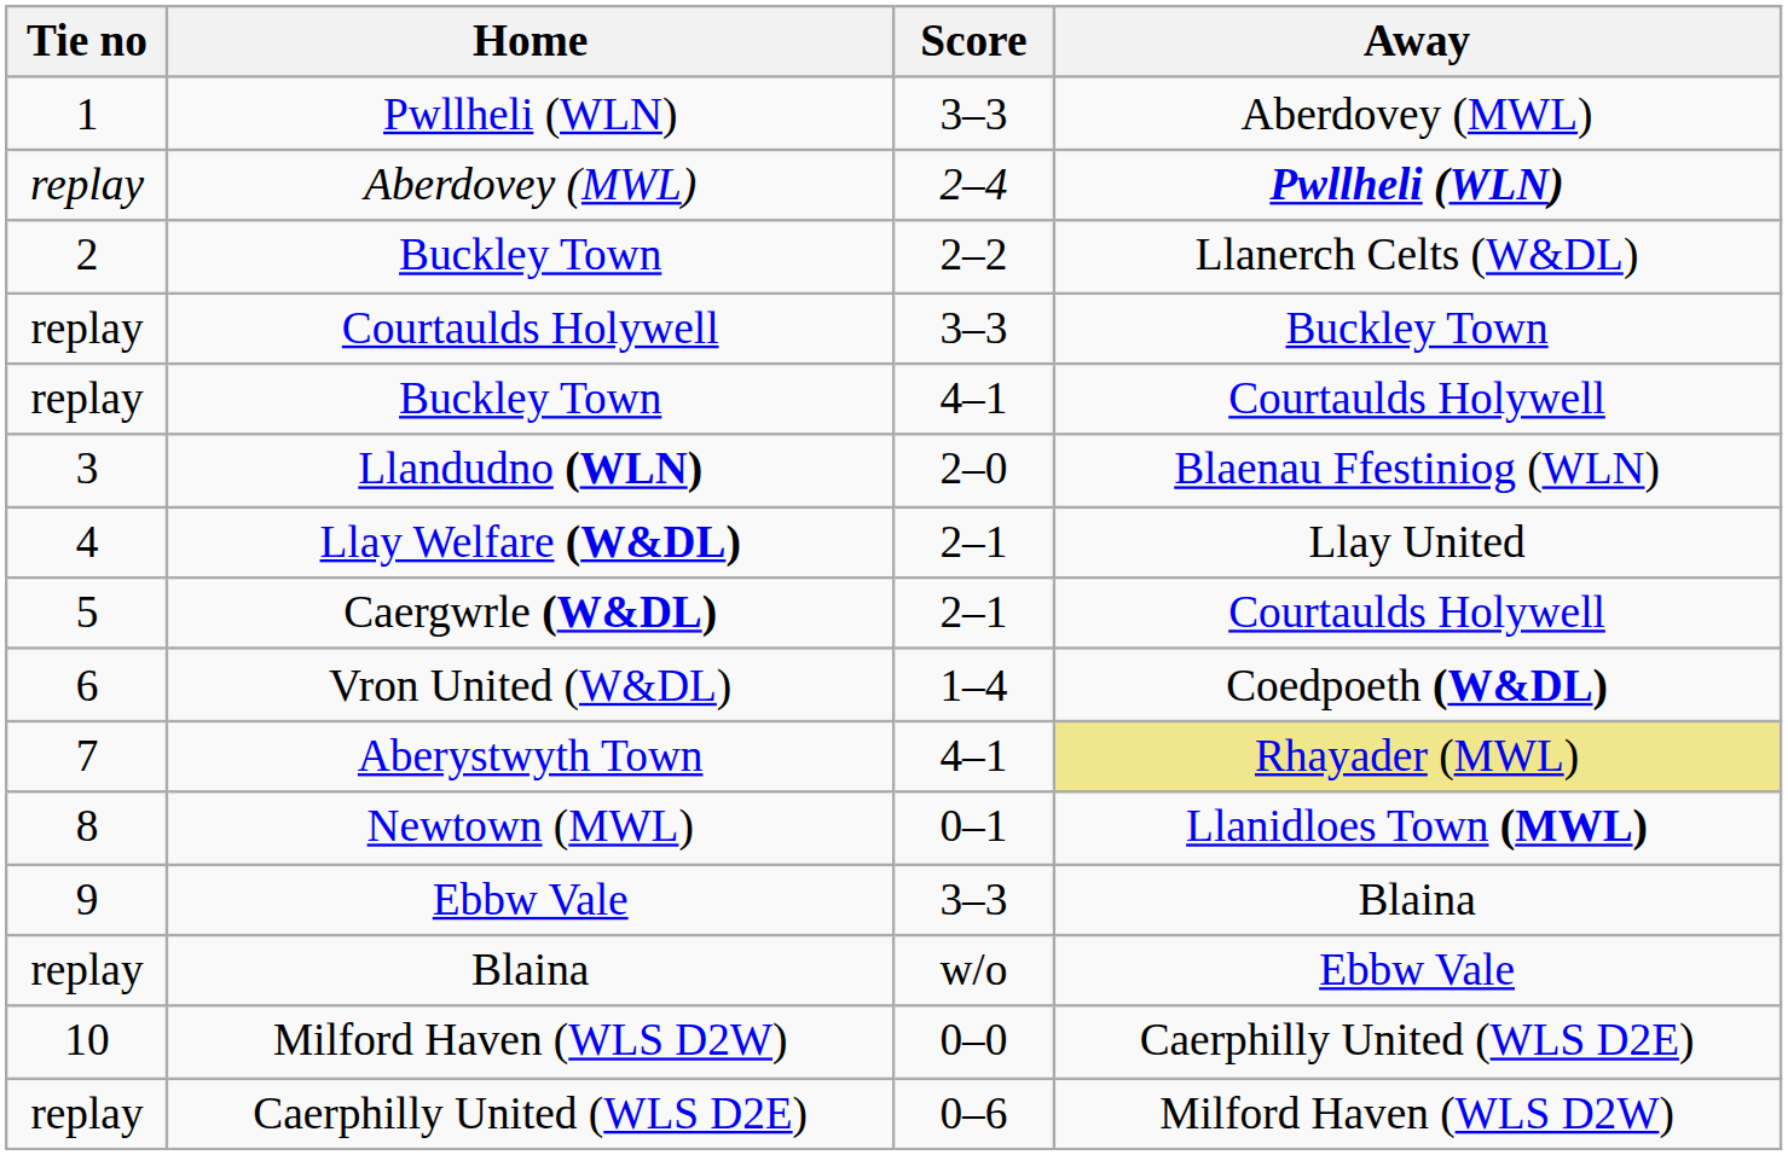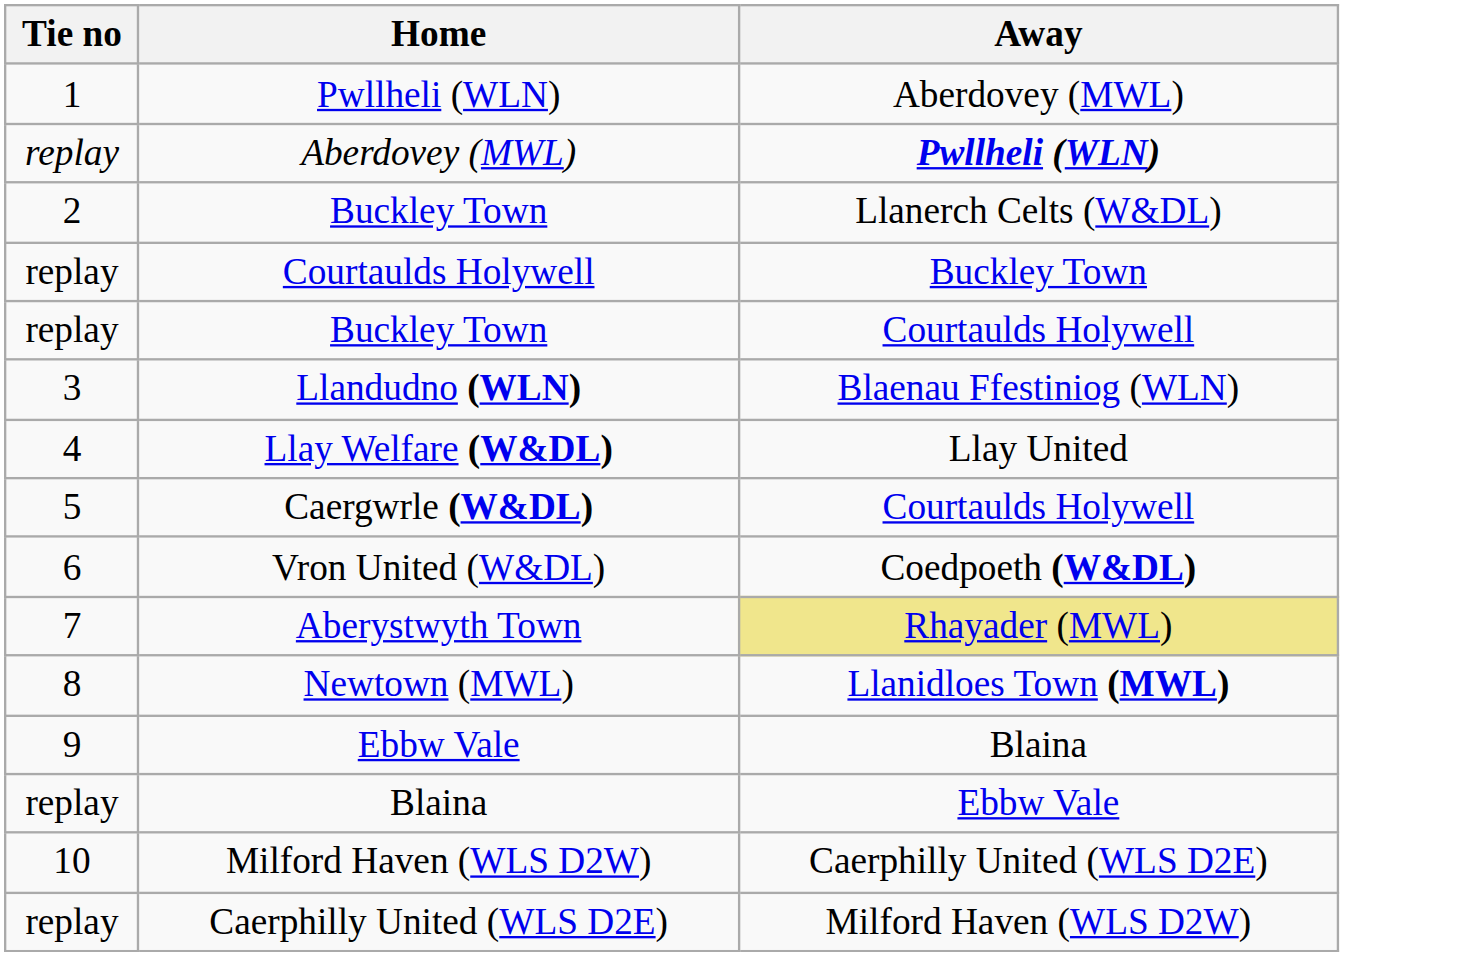 <table class="wikitable" style="text-align:center">
 <tr>
 <th width=50>Tie no</th>
 <th width=250>Home</th>
-<th width=50>Score</th>
 <th width=250>Away</th>
 </tr>
 <tr>
 <td>1</td>
 <td><a href='#'>Pwllheli</a> (<a href='#'>WLN</a>)</td>
-<td>3–3</td>
 <td>Aberdovey (<a href='#'>MWL</a>)</td>
 </tr>
 <tr>
 <td><em>replay</em></td>
 <td><em>Aberdovey (<a href='#'>MWL</a>)</em></td>
-<td><em>2–4</em></td>
 <td><strong><em><a href='#'>Pwllheli</a><strong> (<a href='#'>WLN</a>)<em></td>
 </tr>
 <tr>
 <td>2</td>
 <td><a href='#'>Buckley Town</a></td>
-<td>2–2</td>
 <td>Llanerch Celts (<a href='#'>W&DL</a>)</td>
 </tr>
 <tr>
 <td></em>replay<em></td>
 <td></em><a href='#'>Courtaulds Holywell</a><em></td>
-<td></em>3–3<em></td>
 <td></em><a href='#'>Buckley Town</a><em></td>
 </tr>
 <tr>
 <td></em>replay<em></td>
 <td></em></strong><a href='#'>Buckley Town</a><strong><em></td>
-<td></em>4–1<em></td>
 <td></em><a href='#'>Courtaulds Holywell</a><em></td>
 </tr>
 <tr>
 <td>3</td>
 <td></strong><a href='#'>Llandudno</a><strong> (<a href='#'>WLN</a>)</td>
-<td>2–0</td>
 <td><a href='#'>Blaenau Ffestiniog</a> (<a href='#'>WLN</a>)</td>
 </tr>
 <tr>
 <td>4</td>
 <td></strong><a href='#'>Llay Welfare</a><strong> (<a href='#'>W&DL</a>)</td>
-<td>2–1</td>
 <td>Llay United</td>
 </tr>
 <tr>
 <td>5</td>
 <td></strong>Caergwrle<strong> (<a href='#'>W&DL</a>)</td>
-<td>2–1</td>
 <td><a href='#'>Courtaulds Holywell</a></td>
 </tr>
 <tr>
 <td>6</td>
 <td>Vron United (<a href='#'>W&DL</a>)</td>
-<td>1–4</td>
 <td></strong>Coedpoeth<strong> (<a href='#'>W&DL</a>)</td>
 </tr>
 <tr>
 <td>7</td>
 <td></strong><a href='#'>Aberystwyth Town</a><strong></td>
-<td>4–1</td>
 <td style="background: khaki;"><a href='#'>Rhayader</a> (<a href='#'>MWL</a>)</td>
 </tr>
 <tr>
 <td>8</td>
 <td><a href='#'>Newtown</a> (<a href='#'>MWL</a>)</td>
-<td>0–1</td>
 <td></strong><a href='#'>Llanidloes Town</a><strong> (<a href='#'>MWL</a>)</td>
 </tr>
 <tr>
 <td>9</td>
 <td><a href='#'>Ebbw Vale</a></td>
-<td>3–3</td>
 <td>Blaina</td>
 </tr>
 <tr>
 <td></em>replay<em></td>
 <td></em></strong>Blaina<strong><em></td>
-<td></em>w/o<em></td>
 <td></em><a href='#'>Ebbw Vale</a><em></td>
 </tr>
 <tr>
 <td>10</td>
 <td>Milford Haven (<a href='#'>WLS D2W</a>)</td>
-<td>0–0</td>
 <td>Caerphilly United (<a href='#'>WLS D2E</a>)</td>
 </tr>
 <tr>
 <td></em>replay<em></td>
 <td></em>Caerphilly United (<a href='#'>WLS D2E</a>)<em></td>
-<td></em>0–6<em></td>
 <td></em></strong>Milford Haven</strong> (<a href='#'>WLS D2W</a>)</em></td>
 </tr>
 </table>
